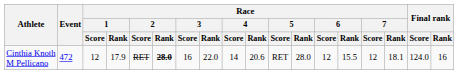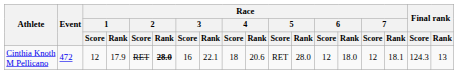 <table class="wikitable" style="font-size:90%">
 <tr>
 <th rowspan="3">Athlete</th>
 <th rowspan="3">Event</th>
 <th colspan="14">Race</th>
 <th rowspan=2 colspan="2">Final rank</th>
 </tr>
 <tr style="font-size:95%">
 <th colspan="2">1</th>
 <th colspan="2">2</th>
 <th colspan="2">3</th>
 <th colspan="2">4</th>
 <th colspan="2">5</th>
 <th colspan="2">6</th>
 <th colspan="2">7</th>
 </tr>
 <tr style="font-size:95%">
 <th>Score</th>
 <th>Rank</th>
 <th>Score</th>
 <th>Rank</th>
 <th>Score</th>
 <th>Rank</th>
 <th>Score</th>
 <th>Rank</th>
 <th>Score</th>
 <th>Rank</th>
 <th>Score</th>
 <th>Rank</th>
 <th>Score</th>
 <th>Rank</th>
 <th>Score</th>
 <th>Rank</th>
 </tr>
 <tr align=center>
 <td align=left><a href='#'>Cinthia Knoth</a><br><a href='#'>M Pellicano</a></td>
 <td align=left><a href='#'>472</a></td>
 <td>12</td>
 <td>17.9</td>
 <td><s>RET</s></td>
 <td><strong><s>28.0</s></strong></td>
 <td>16</td>
-<td>22.0</td>
-<td>14</td>
+<td>22.1</td>
+<td>18</td>
 <td>20.6</td>
 <td>RET</td>
 <td>28.0</td>
 <td>12</td>
-<td>15.5</td>
+<td>18.0</td>
 <td>12</td>
 <td>18.1</td>
-<td>124.0</td>
-<td>16</td>
+<td>124.3</td>
+<td>13</td>
 </tr>
 </table>
